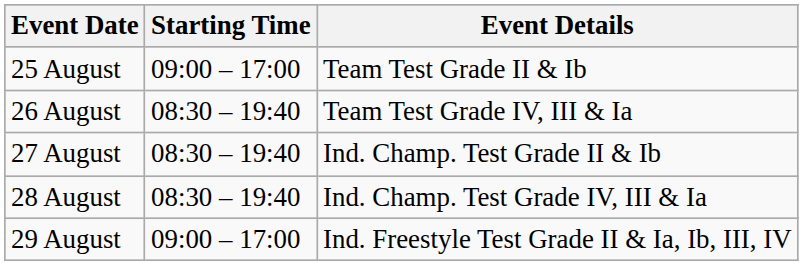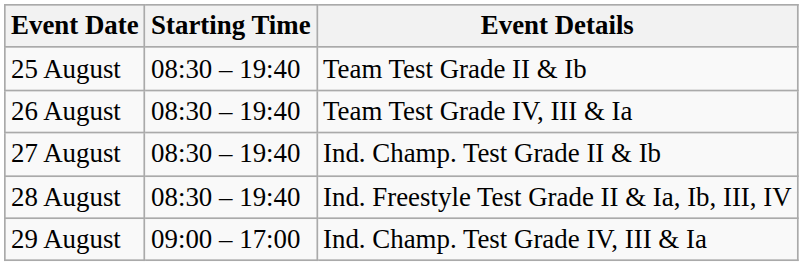 <table class="wikitable">
 <tr>
 <th>Event Date</th>
 <th>Starting Time</th>
 <th>Event Details</th>
 </tr>
 <tr>
 <td>25 August</td>
-<td>09:00 – 17:00</td>
+<td>08:30 – 19:40</td>
 <td>Team Test Grade II & Ib</td>
 </tr>
 <tr>
 <td>26 August</td>
 <td>08:30 – 19:40</td>
 <td>Team Test Grade IV, III & Ia</td>
 </tr>
 <tr>
 <td>27 August</td>
 <td>08:30 – 19:40</td>
 <td>Ind. Champ. Test Grade II & Ib</td>
 </tr>
 <tr>
 <td>28 August</td>
 <td>08:30 – 19:40</td>
-<td>Ind. Champ. Test Grade IV, III & Ia</td>
+<td>Ind. Freestyle Test Grade II & Ia, Ib, III, IV</td>
 </tr>
 <tr>
 <td>29 August</td>
 <td>09:00 – 17:00</td>
-<td>Ind. Freestyle Test Grade II & Ia, Ib, III, IV</td>
+<td>Ind. Champ. Test Grade IV, III & Ia</td>
 </tr>
 </table>
